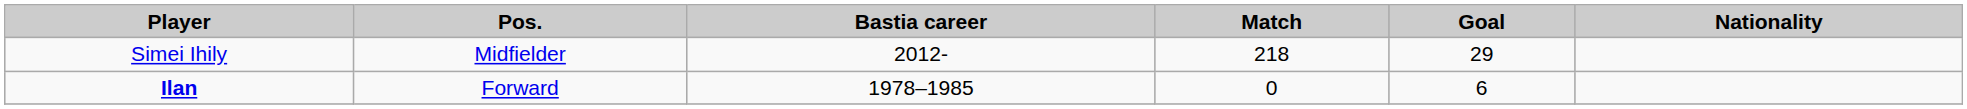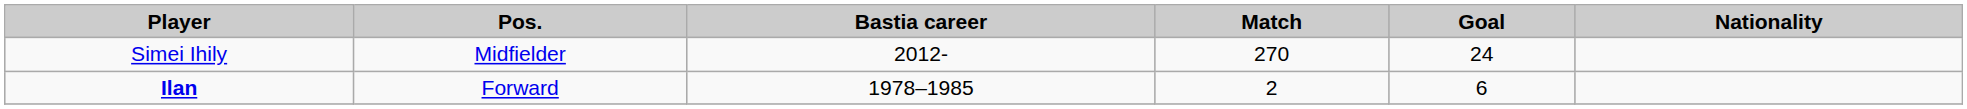 <table cellpadding="4" cellspacing="0" border="1" width="100%" style="text-align: center; font-size: 85%; border: gray solid 1px; border-collapse: collapse;" class="wikitable sortable">
 <tr bgcolor="#CCCCCC">
 <td align="center"><strong>Player</strong></td>
 <td align="center"><strong>Pos.</strong></td>
 <td align="center"><strong>Bastia career</strong></td>
 <td align="center"><strong>Match</strong></td>
 <td align="center"><strong>Goal</strong></td>
 <td align="center"><strong>Nationality</strong></td>
 </tr>
 <tr>
 <td><a href='#'>Simei Ihily</a></td>
 <td><a href='#'>Midfielder</a></td>
 <td>2012-</td>
-<td>218</td>
-<td>29</td>
+<td>270</td>
+<td>24</td>
 <td></td>
 </tr>
 <tr>
 <td><strong><a href='#'>Ilan</a></strong></td>
 <td><a href='#'>Forward</a></td>
 <td>1978–1985</td>
-<td>0</td>
+<td>2</td>
 <td>6</td>
 <td></td>
 </tr>
 </table>
